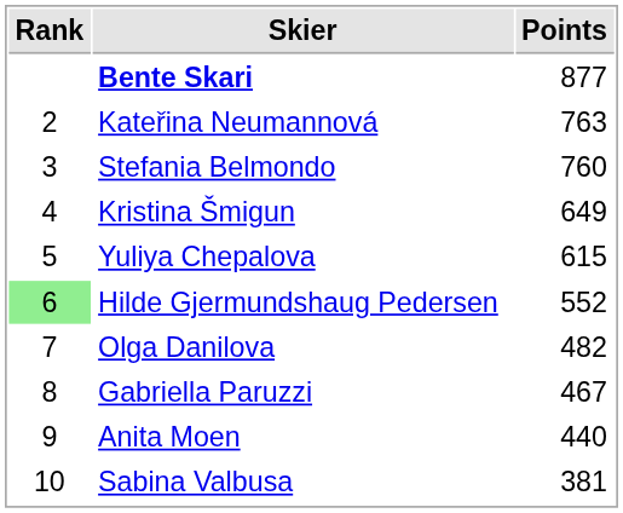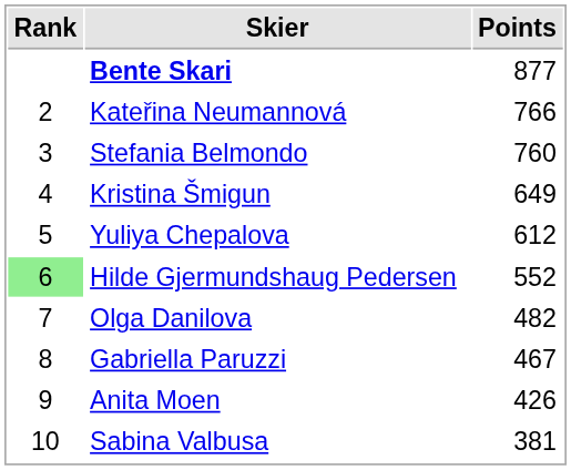 <table cellspacing="1" cellpadding="3" style="border:1px solid #AAAAAA;font-size:86%">
 <tr style="background-color: #E4E4E4;">
 <th style="border-bottom:1px solid #AAAAAA" width=10>Rank</th>
 <th style="border-bottom:1px solid #AAAAAA" width=200>Skier</th>
 <th style="border-bottom:1px solid #AAAAAA" width=20 align=right>Points</th>
 </tr>
 <tr>
 <td align=center><strong><span>  </span></strong></td>
 <td> <strong><a href='#'>Bente Skari</a></strong></td>
 <td align=right>877</td>
 </tr>
 <tr>
 <td align=center>2</td>
 <td> <a href='#'>Kateřina Neumannová</a></td>
-<td align=right>763</td>
+<td align=right>766</td>
 </tr>
 <tr>
 <td align=center>3</td>
 <td> <a href='#'>Stefania Belmondo</a></td>
 <td align=right>760</td>
 </tr>
 <tr>
 <td align=center>4</td>
 <td> <a href='#'>Kristina Šmigun</a></td>
 <td align=right>649</td>
 </tr>
 <tr>
 <td align=center>5</td>
 <td> <a href='#'>Yuliya Chepalova</a></td>
-<td align=right>615</td>
+<td align=right>612</td>
 </tr>
 <tr>
 <td align=center style="background: lightgreen;">6</td>
 <td> <a href='#'>Hilde Gjermundshaug Pedersen</a></td>
 <td align=right>552</td>
 </tr>
 <tr>
 <td align=center>7</td>
 <td> <a href='#'>Olga Danilova</a></td>
 <td align=right>482</td>
 </tr>
 <tr>
 <td align=center>8</td>
 <td> <a href='#'>Gabriella Paruzzi</a></td>
 <td align=right>467</td>
 </tr>
 <tr>
 <td align=center>9</td>
 <td> <a href='#'>Anita Moen</a></td>
-<td align=right>440</td>
+<td align=right>426</td>
 </tr>
 <tr>
 <td align=center>10</td>
 <td> <a href='#'>Sabina Valbusa</a></td>
 <td align=right>381</td>
 </tr>
 </table>
